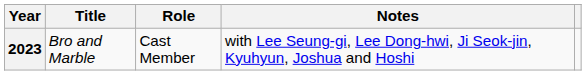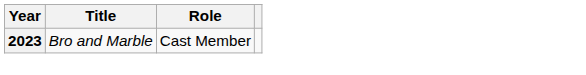 <table class="wikitable plainrowheaders">
 <tr>
 <th scope="col">Year</th>
 <th scope="col">Title</th>
 <th scope="col">Role</th>
-<th scope="col">Notes</th>
 <th scope="col" class="unsortable"></th>
 </tr>
 <tr>
 <th scope="row">2023</th>
 <td><em>Bro and Marble</em></td>
 <td>Cast Member</td>
-<td>with <a href='#'>Lee Seung-gi</a>, <a href='#'>Lee Dong-hwi</a>, <a href='#'>Ji Seok-jin</a>, <a href='#'>Kyuhyun</a>, <a href='#'>Joshua</a> and <a href='#'>Hoshi</a></td>
 <td style="text-align:center"></td>
 </tr>
 </table>
